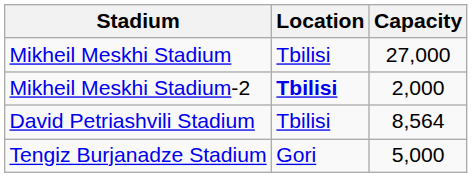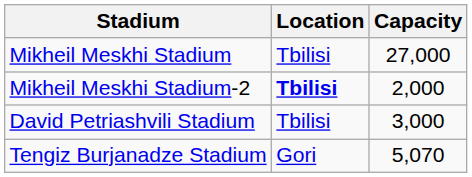 <table class="wikitable sortable">
 <tr>
 <th>Stadium</th>
 <th>Location</th>
 <th>Capacity</th>
 </tr>
 <tr>
 <td><a href='#'>Mikheil Meskhi Stadium</a></td>
 <td><a href='#'>Tbilisi</a></td>
 <td align="center">27,000</td>
 </tr>
 <tr>
 <td><a href='#'>Mikheil Meskhi Stadium</a>-2</td>
 <td><strong><a href='#'>Tbilisi</a></strong></td>
 <td align="center">2,000</td>
 </tr>
 <tr>
 <td><a href='#'>David Petriashvili Stadium</a></td>
 <td><a href='#'>Tbilisi</a></td>
-<td align="center">8,564</td>
+<td align="center">3,000</td>
 </tr>
 <tr>
 <td><a href='#'>Tengiz Burjanadze Stadium</a></td>
 <td><a href='#'>Gori</a></td>
-<td align="center">5,000</td>
+<td align="center">5,070</td>
 </tr>
 </table>
